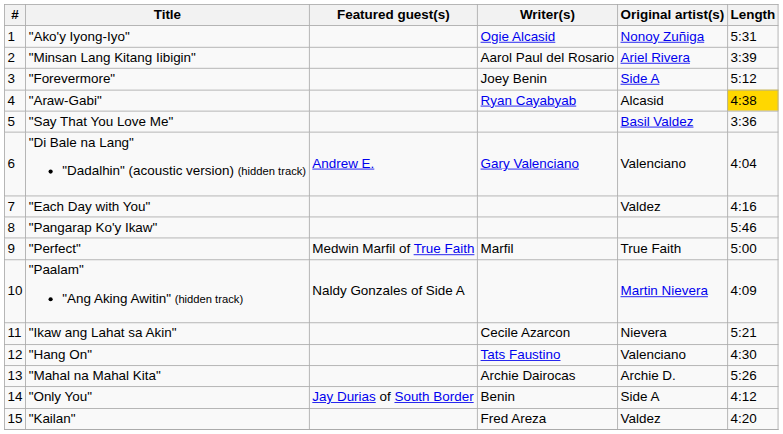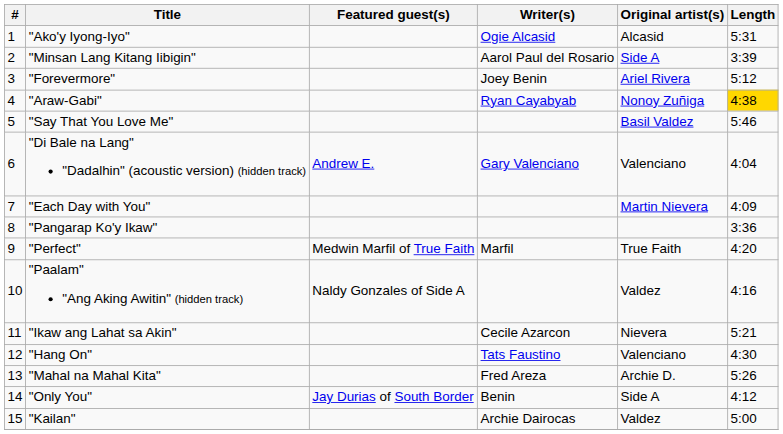 <table class="wikitable">
 <tr>
 <th>#</th>
 <th>Title</th>
 <th>Featured guest(s)</th>
 <th>Writer(s)</th>
 <th>Original artist(s)</th>
 <th>Length</th>
 </tr>
 <tr>
 <td>1</td>
 <td>"Ako'y Iyong-Iyo"</td>
 <td></td>
 <td><a href='#'>Ogie Alcasid</a></td>
-<td><a href='#'>Nonoy Zuñiga</a></td>
+<td>Alcasid</td>
 <td>5:31</td>
 </tr>
 <tr>
 <td>2</td>
 <td>"Minsan Lang Kitang Iibigin"</td>
 <td></td>
 <td>Aarol Paul del Rosario</td>
-<td><a href='#'>Ariel Rivera</a></td>
+<td><a href='#'>Side A</a></td>
 <td>3:39</td>
 </tr>
 <tr>
 <td>3</td>
 <td>"Forevermore"</td>
 <td></td>
 <td>Joey Benin</td>
-<td><a href='#'>Side A</a></td>
+<td><a href='#'>Ariel Rivera</a></td>
 <td>5:12</td>
 </tr>
 <tr>
 <td>4</td>
 <td>"Araw-Gabi"</td>
 <td></td>
 <td><a href='#'>Ryan Cayabyab</a></td>
-<td>Alcasid</td>
+<td><a href='#'>Nonoy Zuñiga</a></td>
 <td style="background: gold;">4:38</td>
 </tr>
 <tr>
 <td>5</td>
 <td>"Say That You Love Me"</td>
 <td></td>
 <td></td>
 <td><a href='#'>Basil Valdez</a></td>
-<td>3:36</td>
+<td>5:46</td>
 </tr>
 <tr>
 <td>6</td>
 <td>"Di Bale na Lang"<br><ul><li>"Dadalhin" (acoustic version) <small>(hidden track)</small></li></ul></td>
 <td><a href='#'>Andrew E.</a></td>
 <td><a href='#'>Gary Valenciano</a></td>
 <td>Valenciano</td>
 <td>4:04</td>
 </tr>
 <tr>
 <td>7</td>
 <td>"Each Day with You"</td>
 <td></td>
 <td></td>
-<td>Valdez</td>
-<td>4:16</td>
+<td><a href='#'>Martin Nievera</a></td>
+<td>4:09</td>
 </tr>
 <tr>
 <td>8</td>
 <td>"Pangarap Ko'y Ikaw"</td>
 <td></td>
 <td></td>
 <td></td>
-<td>5:46</td>
+<td>3:36</td>
 </tr>
 <tr>
 <td>9</td>
 <td>"Perfect"</td>
 <td>Medwin Marfil of <a href='#'>True Faith</a></td>
 <td>Marfil</td>
 <td>True Faith</td>
-<td>5:00</td>
+<td>4:20</td>
 </tr>
 <tr>
 <td>10</td>
 <td>"Paalam"<br><ul><li>"Ang Aking Awitin" <small>(hidden track)</small></li></ul></td>
 <td>Naldy Gonzales of Side A</td>
 <td></td>
-<td><a href='#'>Martin Nievera</a></td>
-<td>4:09</td>
+<td>Valdez</td>
+<td>4:16</td>
 </tr>
 <tr>
 <td>11</td>
 <td>"Ikaw ang Lahat sa Akin"</td>
 <td></td>
 <td>Cecile Azarcon</td>
 <td>Nievera</td>
 <td>5:21</td>
 </tr>
 <tr>
 <td>12</td>
 <td>"Hang On"</td>
 <td></td>
 <td><a href='#'>Tats Faustino</a></td>
 <td>Valenciano</td>
 <td>4:30</td>
 </tr>
 <tr>
 <td>13</td>
 <td>"Mahal na Mahal Kita"</td>
 <td></td>
-<td>Archie Dairocas</td>
+<td>Fred Areza</td>
 <td>Archie D.</td>
 <td>5:26</td>
 </tr>
 <tr>
 <td>14</td>
 <td>"Only You"</td>
 <td><a href='#'>Jay Durias</a> of <a href='#'>South Border</a></td>
 <td>Benin</td>
 <td>Side A</td>
 <td>4:12</td>
 </tr>
 <tr>
 <td>15</td>
 <td>"Kailan"</td>
 <td></td>
-<td>Fred Areza</td>
+<td>Archie Dairocas</td>
 <td>Valdez</td>
-<td>4:20</td>
+<td>5:00</td>
 </tr>
 <tr>
 </tr>
 </table>
